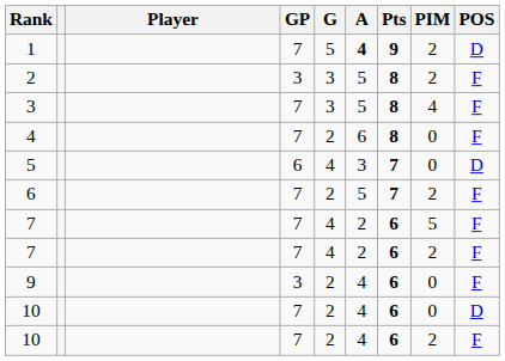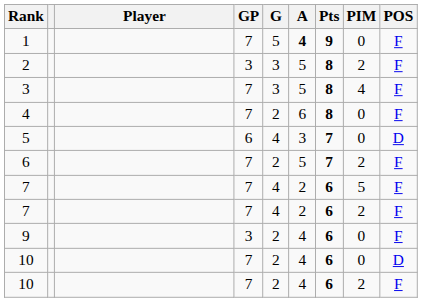 <table class="wikitable sortable" style="text-align:center;">
 <tr>
 <th width=30>Rank</th>
 <th></th>
 <th width=180>Player</th>
 <th width=20>GP</th>
 <th width=20>G</th>
 <th width=20>A</th>
 <th width=20>Pts</th>
 <th width=30>PIM</th>
 <th width=30>POS</th>
 </tr>
 <tr>
 <td>1</td>
 <td></td>
 <td align=left></td>
 <td>7</td>
 <td>5</td>
 <td><strong>4</strong></td>
 <td><strong>9</strong></td>
-<td>2</td>
-<td><a href='#'>D</a></td>
+<td>0</td>
+<td><a href='#'>F</a></td>
 </tr>
 <tr>
 <td>2</td>
 <td></td>
 <td align=left></td>
 <td>3</td>
 <td>3</td>
 <td>5</td>
 <td><strong>8</strong></td>
 <td>2</td>
 <td><a href='#'>F</a></td>
 </tr>
 <tr>
 <td>3</td>
 <td></td>
 <td align=left></td>
 <td>7</td>
 <td>3</td>
 <td>5</td>
 <td><strong>8</strong></td>
 <td>4</td>
 <td><a href='#'>F</a></td>
 </tr>
 <tr>
 <td>4</td>
 <td></td>
 <td align=left></td>
 <td>7</td>
 <td>2</td>
 <td>6</td>
 <td><strong>8</strong></td>
 <td>0</td>
 <td><a href='#'>F</a></td>
 </tr>
 <tr>
 <td>5</td>
 <td></td>
 <td align=left></td>
 <td>6</td>
 <td>4</td>
 <td>3</td>
 <td><strong>7</strong></td>
 <td>0</td>
 <td><a href='#'>D</a></td>
 </tr>
 <tr>
 <td>6</td>
 <td></td>
 <td align=left></td>
 <td>7</td>
 <td>2</td>
 <td>5</td>
 <td><strong>7</strong></td>
 <td>2</td>
 <td><a href='#'>F</a></td>
 </tr>
 <tr>
 <td>7</td>
 <td></td>
 <td align=left></td>
 <td>7</td>
 <td>4</td>
 <td>2</td>
 <td><strong>6</strong></td>
 <td>5</td>
 <td><a href='#'>F</a></td>
 </tr>
 <tr>
 <td>7</td>
 <td></td>
 <td align=left></td>
 <td>7</td>
 <td>4</td>
 <td>2</td>
 <td><strong>6</strong></td>
 <td>2</td>
 <td><a href='#'>F</a></td>
 </tr>
 <tr>
 <td>9</td>
 <td></td>
 <td align=left></td>
 <td>3</td>
 <td>2</td>
 <td>4</td>
 <td><strong>6</strong></td>
 <td>0</td>
 <td><a href='#'>F</a></td>
 </tr>
 <tr>
 <td>10</td>
 <td></td>
 <td align=left></td>
 <td>7</td>
 <td>2</td>
 <td>4</td>
 <td><strong>6</strong></td>
 <td>0</td>
 <td><a href='#'>D</a></td>
 </tr>
 <tr>
 <td>10</td>
 <td></td>
 <td align=left></td>
 <td>7</td>
 <td>2</td>
 <td>4</td>
 <td><strong>6</strong></td>
 <td>2</td>
 <td><a href='#'>F</a></td>
 </tr>
 </table>
